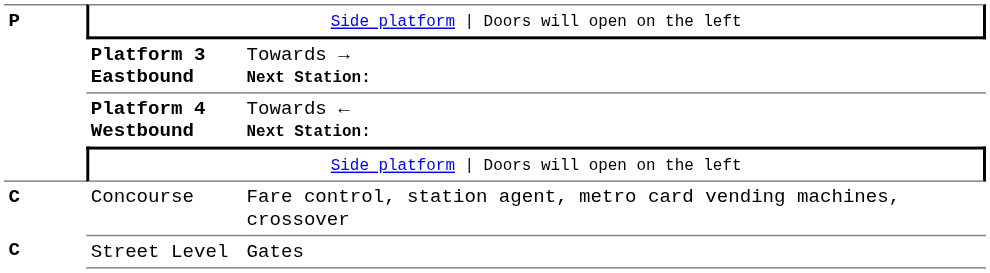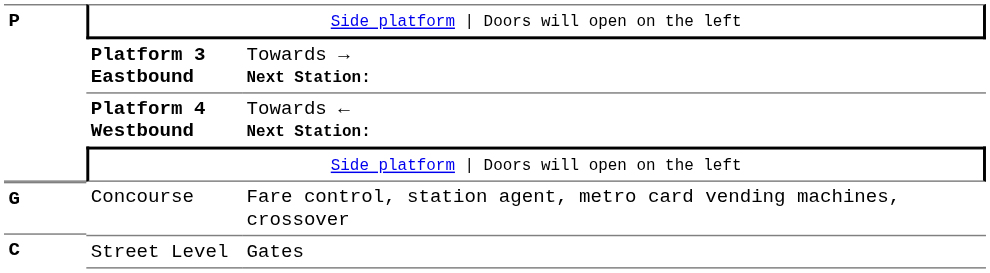 <table border=0 cellspacing=0 cellpadding=3>
 <tr>
 <td style="border-top:solid 1px grey;border-bottom:solid 1px grey;" width=50 rowspan=4 valign=top><strong>P</strong></td>
 <td style="border-top:solid 1px grey;border-right:solid 2px black;border-left:solid 2px black;border-bottom:solid 2px black;text-align:center;" colspan=2><small><a href='#'>Side platform</a> | Doors will open on the left </small></td>
 </tr>
 <tr>
 <td style="border-bottom:solid 1px grey;" width=100><span><strong>Platform 3</strong><br><strong>Eastbound</strong></span></td>
 <td style="border-bottom:solid 1px grey;" width=500>Towards → <br><small><strong>Next Station:</strong> </small></td>
 </tr>
 <tr>
 <td><span><strong>Platform 4</strong><br><strong>Westbound</strong></span></td>
 <td><span></span>Towards ← <br><small><strong>Next Station:</strong> </small></td>
 </tr>
 <tr>
 <td style="border-top:solid 2px black;border-right:solid 2px black;border-left:solid 2px black;border-bottom:solid 1px grey;" colspan=2  align=center><small><a href='#'>Side platform</a> | Doors will open on the left </small></td>
 </tr>
 <tr>
-<td valign=top><strong>C</strong></td>
+<td style="border-bottom:solid 1px grey;border-top:solid 1px grey;" width=50 valign=top><strong>G</strong></td>
 <td valign=top>Concourse</td>
 <td valign=top>Fare control, station agent, metro card vending machines, crossover</td>
 </tr>
 <tr>
 <td valign=top><strong>C</strong></td>
 <td style="border-top:solid 1px grey;border-bottom:solid 1px grey;" width=100 valign=top>Street Level</td>
 <td style="border-top:solid 1px grey;border-bottom:solid 1px grey;" width=500 valign=top>Gates</td>
 </tr>
 </table>
